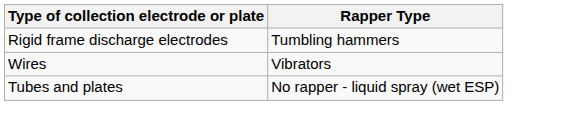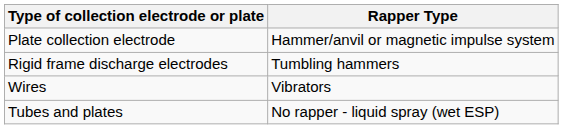 <table class="wikitable">
 <tr>
 <th>Type of collection electrode or plate</th>
 <th>Rapper Type</th>
+</tr>
+<tr>
+<td>Plate collection electrode</td>
+<td>Hammer/anvil or magnetic impulse system</td>
 </tr>
 <tr>
 <td>Rigid frame discharge electrodes</td>
 <td>Tumbling hammers</td>
 </tr>
 <tr>
 <td>Wires</td>
 <td>Vibrators</td>
 </tr>
 <tr>
 <td>Tubes and plates</td>
 <td>No rapper - liquid spray (wet ESP)</td>
 </tr>
 </table>
